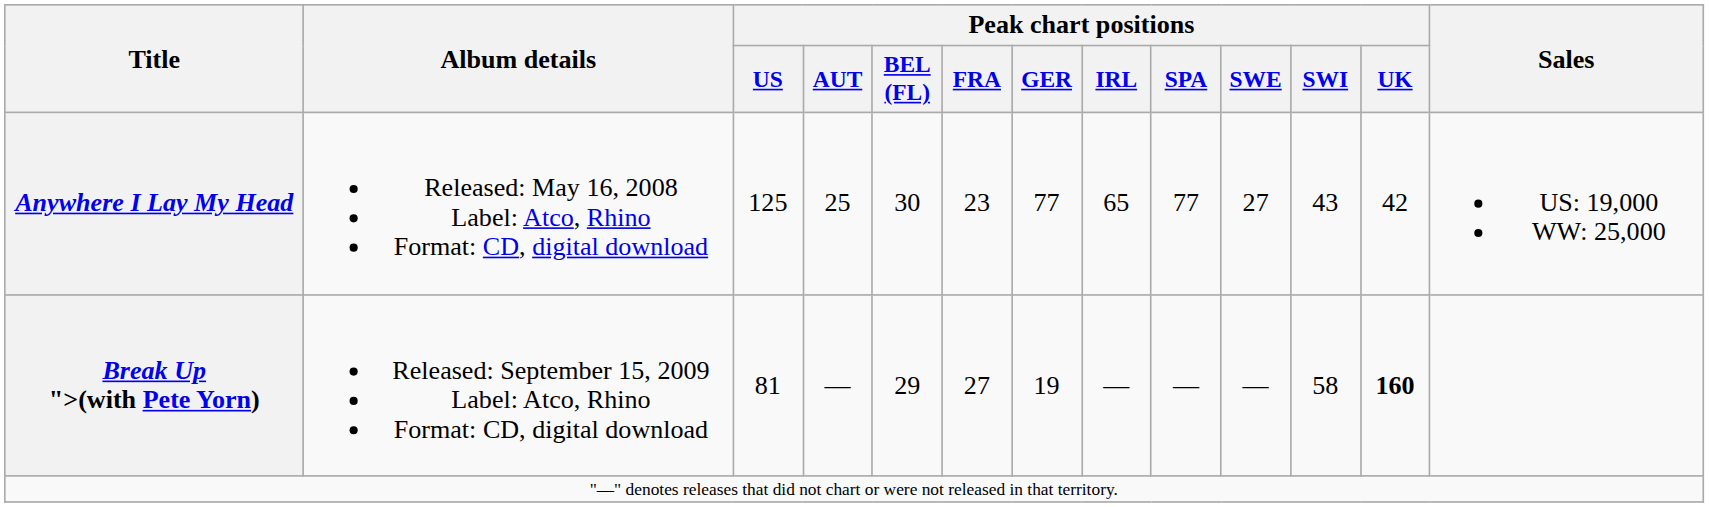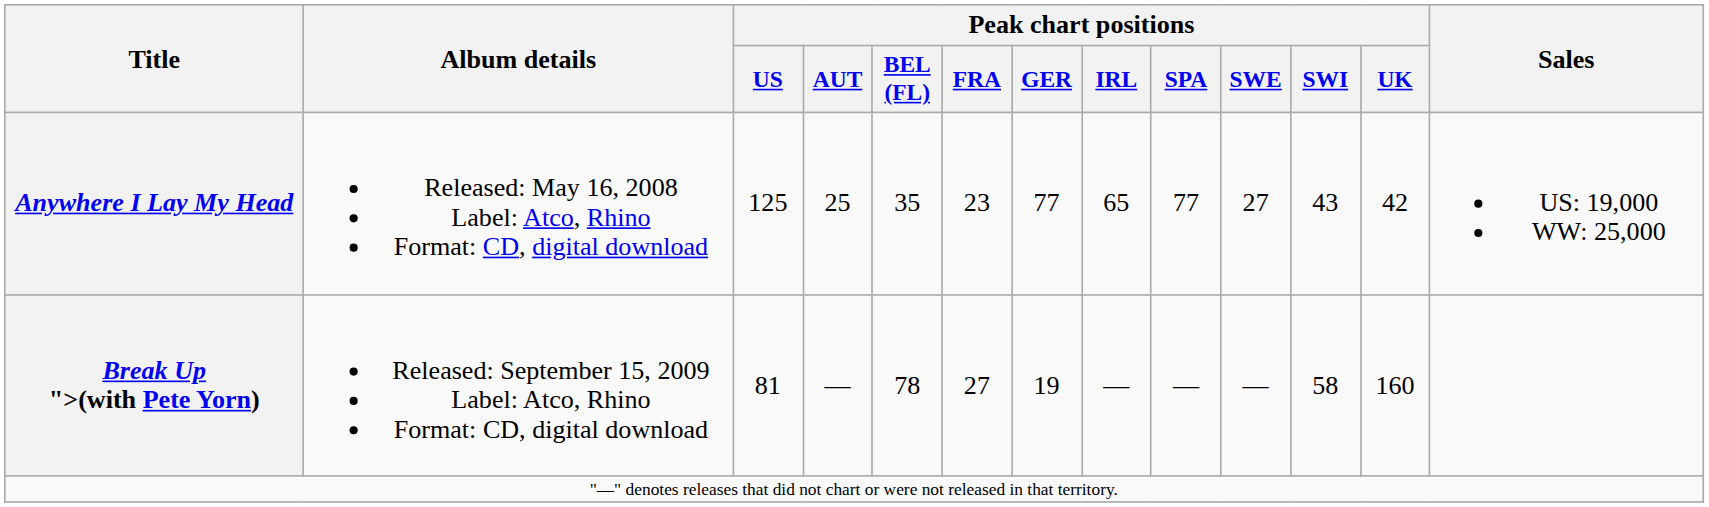 <table class="wikitable plainrowheaders" style="text-align:center;">
 <tr>
 <th scope="col" rowspan="2" style="width:11em;">Title</th>
 <th scope="col" rowspan="2" style="width:16em;">Album details</th>
 <th scope="col" colspan="10">Peak chart positions</th>
 <th scope="col" rowspan="2" style="width:10em;">Sales</th>
 </tr>
 <tr>
 <th scope="col" style="width:2.5em;font-size:90%;"><a href='#'>US</a><br></th>
 <th scope="col" style="width:2.5em;font-size:90%;"><a href='#'>AUT</a><br></th>
 <th scope="col" style="width:2.5em;font-size:90%;"><a href='#'>BEL<br>(FL)</a><br></th>
 <th scope="col" style="width:2.5em;font-size:90%;"><a href='#'>FRA</a> <br></th>
 <th scope="col" style="width:2.5em;font-size:90%;"><a href='#'>GER</a><br></th>
 <th scope="col" style="width:2.5em;font-size:90%;"><a href='#'>IRL</a><br></th>
 <th scope="col" style="width:2.5em;font-size:90%;"><a href='#'>SPA</a><br></th>
 <th scope="col" style="width:2.5em;font-size:90%;"><a href='#'>SWE</a><br></th>
 <th scope="col" style="width:2.5em;font-size:90%;"><a href='#'>SWI</a><br></th>
 <th scope="col" style="width:2.5em;font-size:90%;"><a href='#'>UK</a><br></th>
 </tr>
 <tr>
 <th scope="row"><em><a href='#'>Anywhere I Lay My Head</a></em></th>
 <td><br><ul><li>Released: May 16, 2008</li><li>Label: <a href='#'>Atco</a>, <a href='#'>Rhino</a></li><li>Format: <a href='#'>CD</a>, <a href='#'>digital download</a></li></ul></td>
 <td>125</td>
 <td>25</td>
-<td>30</td>
+<td>35</td>
 <td>23</td>
 <td>77</td>
 <td>65</td>
 <td>77</td>
 <td>27</td>
 <td>43</td>
 <td>42</td>
 <td><br><ul><li>US: 19,000</li><li>WW: 25,000</li></ul></td>
 </tr>
 <tr>
 <th scope="row"><em><a href='#'>Break Up</a></em><br><span>">(with <a href='#'>Pete Yorn</a>)</span></th>
 <td><br><ul><li>Released: September 15, 2009</li><li>Label: Atco, Rhino</li><li>Format: CD, digital download</li></ul></td>
 <td>81</td>
 <td>—</td>
-<td>29</td>
+<td>78</td>
 <td>27</td>
 <td>19</td>
 <td>—</td>
 <td>—</td>
 <td>—</td>
 <td>58</td>
-<td><strong>160</strong></td>
+<td>160</td>
 <td></td>
 </tr>
 <tr>
 <td colspan="14" style="text-align:center; font-size:8pt;">"—" denotes releases that did not chart or were not released in that territory.</td>
 </tr>
 </table>
